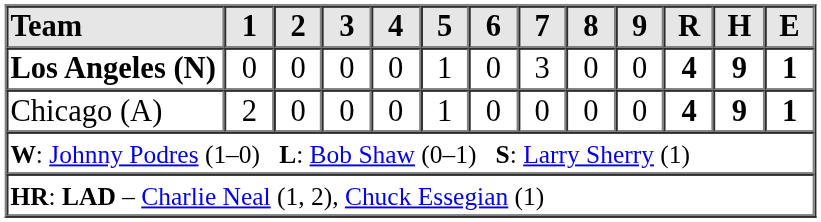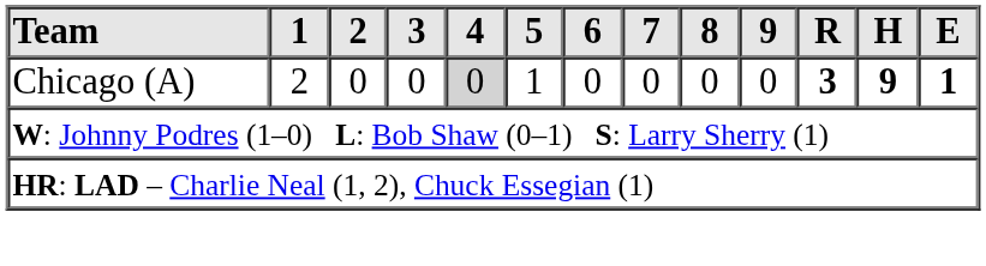 <table border=1 cellspacing=0 width=425 style="margin-left:3em;">
 <tr style="text-align:center; background-color:#e6e6e6;">
 <th align=left width=125>Team</th>
 <th width=25>1</th>
 <th width=25>2</th>
 <th width=25>3</th>
 <th width=25>4</th>
 <th width=25>5</th>
 <th width=25>6</th>
 <th width=25>7</th>
 <th width=25>8</th>
 <th width=25>9</th>
 <th width=25>R</th>
 <th width=25>H</th>
 <th width=25>E</th>
 </tr>
 <tr style="text-align:center;">
-<td align=left><strong>Los Angeles (N)</strong></td>
-<td>0</td>
-<td>0</td>
-<td>0</td>
-<td>0</td>
-<td>1</td>
-<td>0</td>
-<td>3</td>
-<td>0</td>
-<td>0</td>
-<td><strong>4</strong></td>
-<td><strong>9</strong></td>
-<td><strong>1</strong></td>
-</tr>
-<tr style="text-align:center;">
 <td align=left>Chicago (A)</td>
 <td>2</td>
 <td>0</td>
 <td>0</td>
-<td>0</td>
+<td style="background: lightgrey;">0</td>
 <td>1</td>
 <td>0</td>
 <td>0</td>
 <td>0</td>
 <td>0</td>
-<td><strong>4</strong></td>
+<td><strong>3</strong></td>
 <td><strong>9</strong></td>
 <td><strong>1</strong></td>
 </tr>
 <tr style="text-align:left;">
 <td colspan=13><small><strong>W</strong>: <a href='#'>Johnny Podres</a> (1–0)   <strong>L</strong>: <a href='#'>Bob Shaw</a> (0–1)   <strong>S</strong>: <a href='#'>Larry Sherry</a> (1)</small></td>
 </tr>
 <tr style="text-align:left;">
 <td colspan=13><small><strong>HR</strong>: <strong>LAD</strong> – <a href='#'>Charlie Neal</a> (1, 2), <a href='#'>Chuck Essegian</a> (1)</small></td>
 </tr>
 </table>
